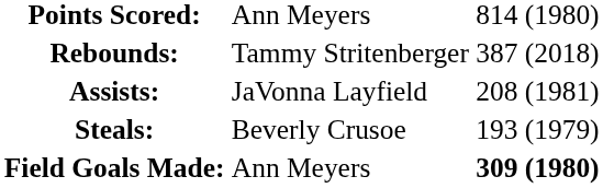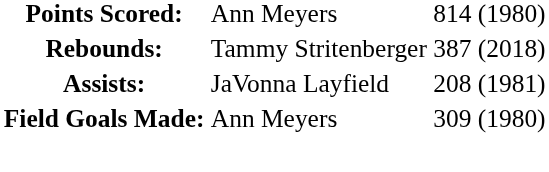 <table class="toccolours">
 <tr>
 <th>Points Scored:</th>
 <td>Ann Meyers</td>
 <td>814 (1980)</td>
 </tr>
 <tr>
 <th>Rebounds:</th>
 <td>Tammy Stritenberger</td>
 <td>387 (2018)</td>
 </tr>
 <tr>
 <th>Assists:</th>
 <td>JaVonna Layfield</td>
 <td>208 (1981)</td>
 </tr>
 <tr>
-<th>Steals:</th>
-<td>Beverly Crusoe</td>
-<td>193 (1979)</td>
-</tr>
-<tr>
 <th>Field Goals Made:</th>
 <td>Ann Meyers</td>
-<td><strong>309 (1980)</strong></td>
+<td>309 (1980)</td>
 </tr>
 </table>
